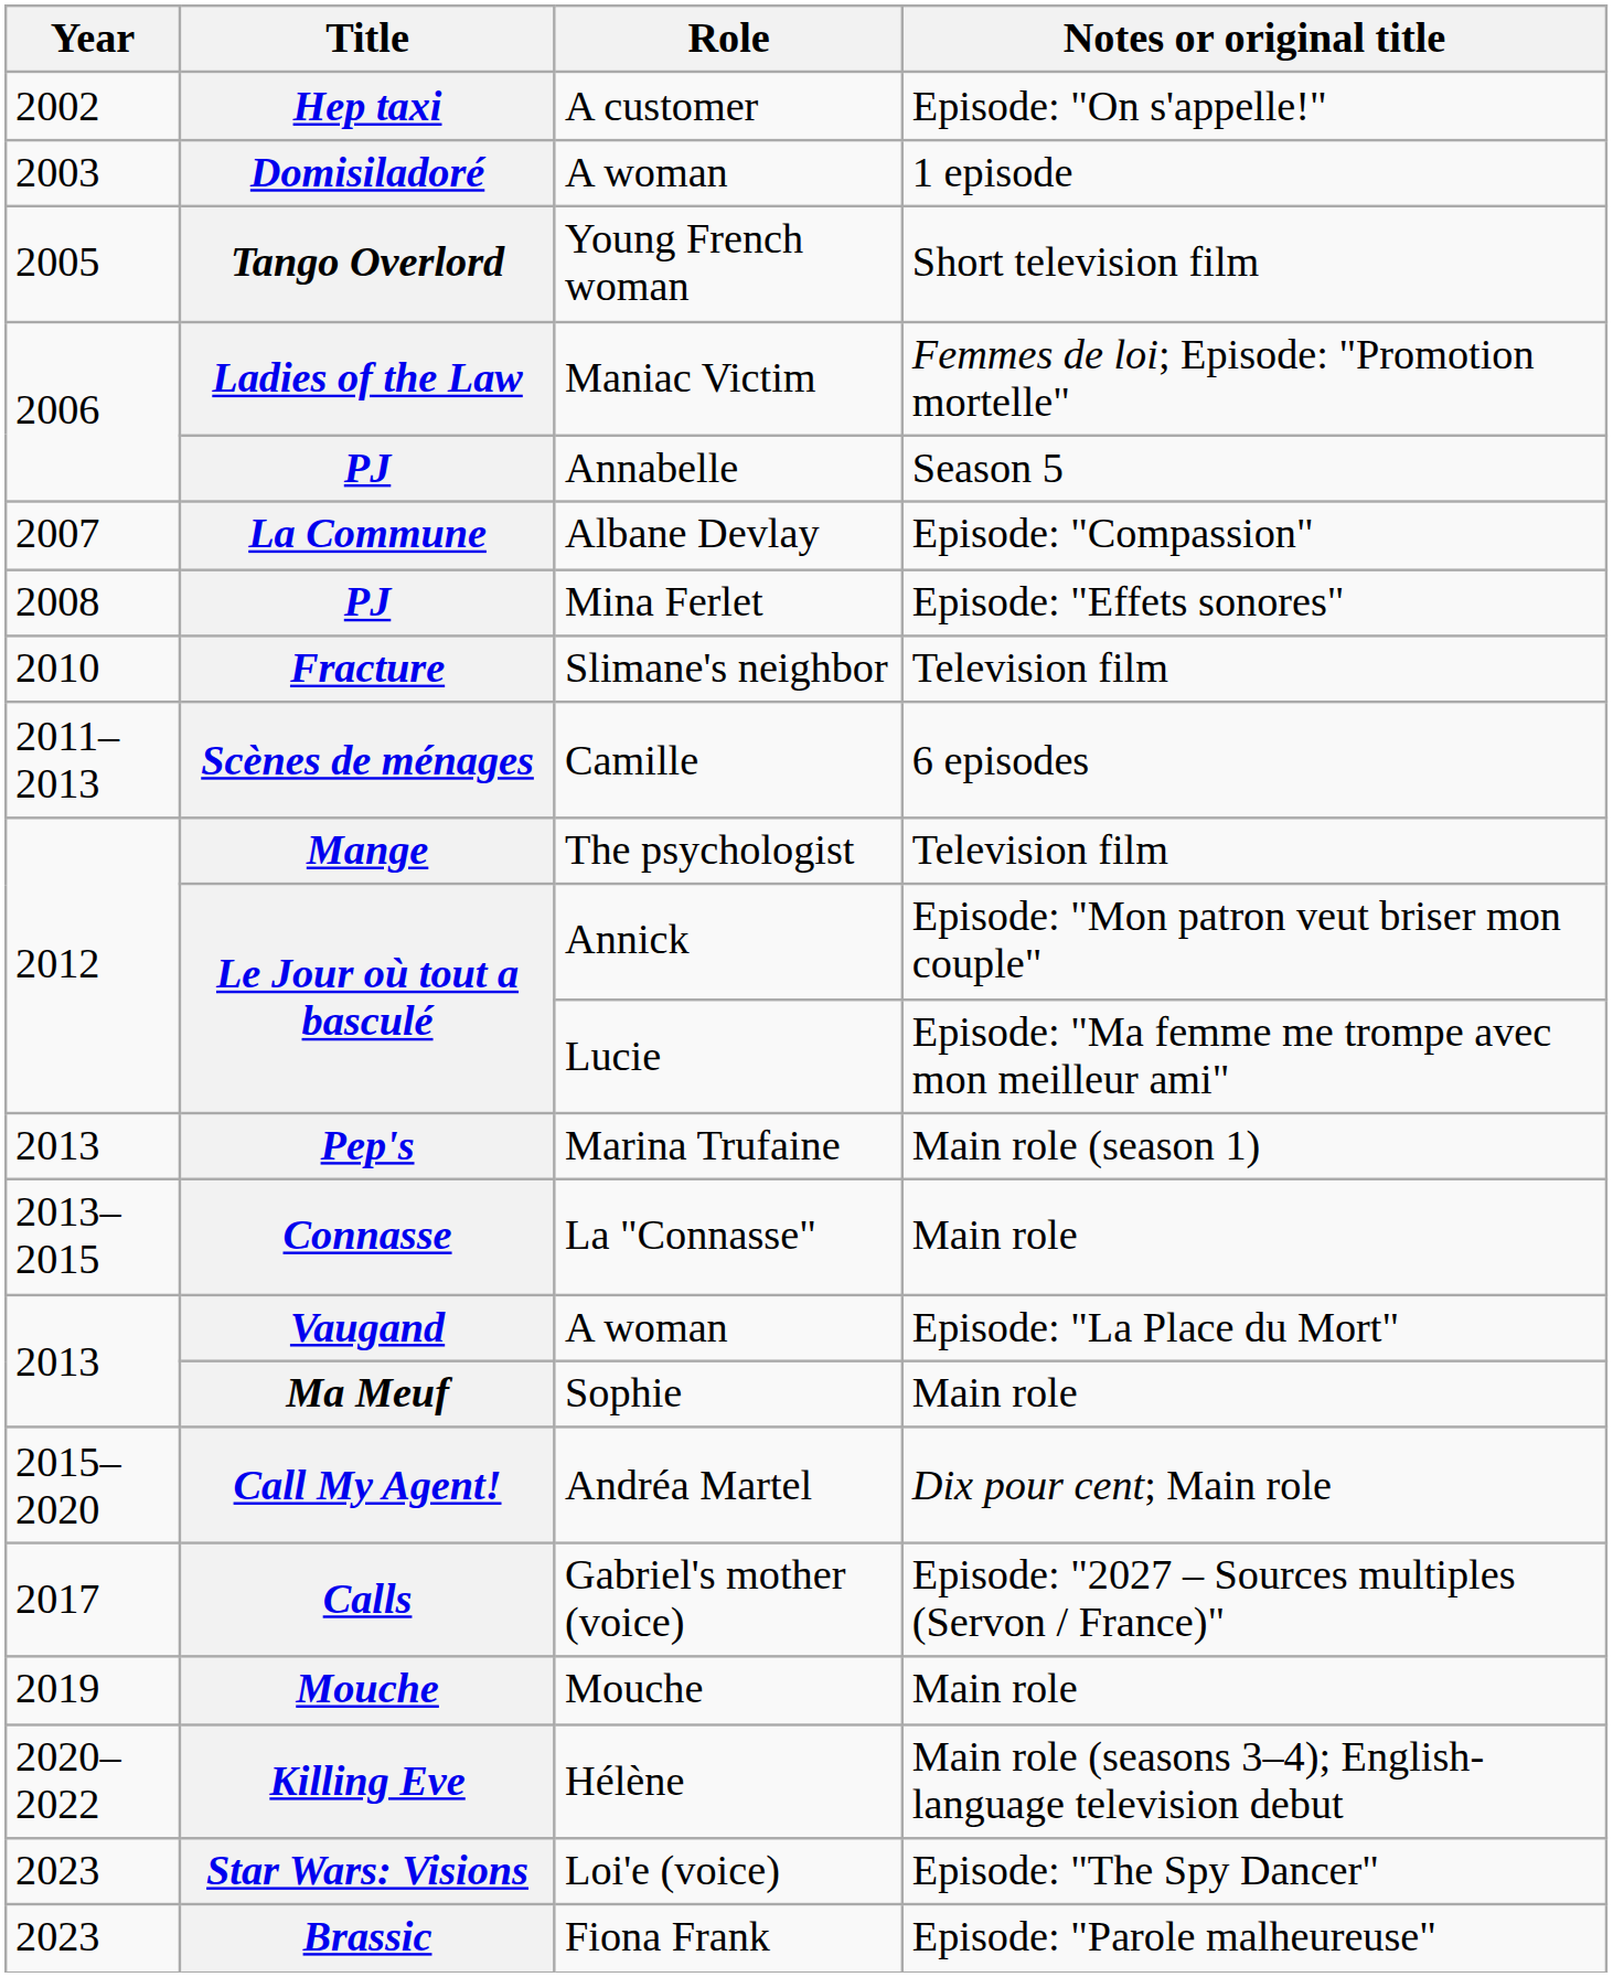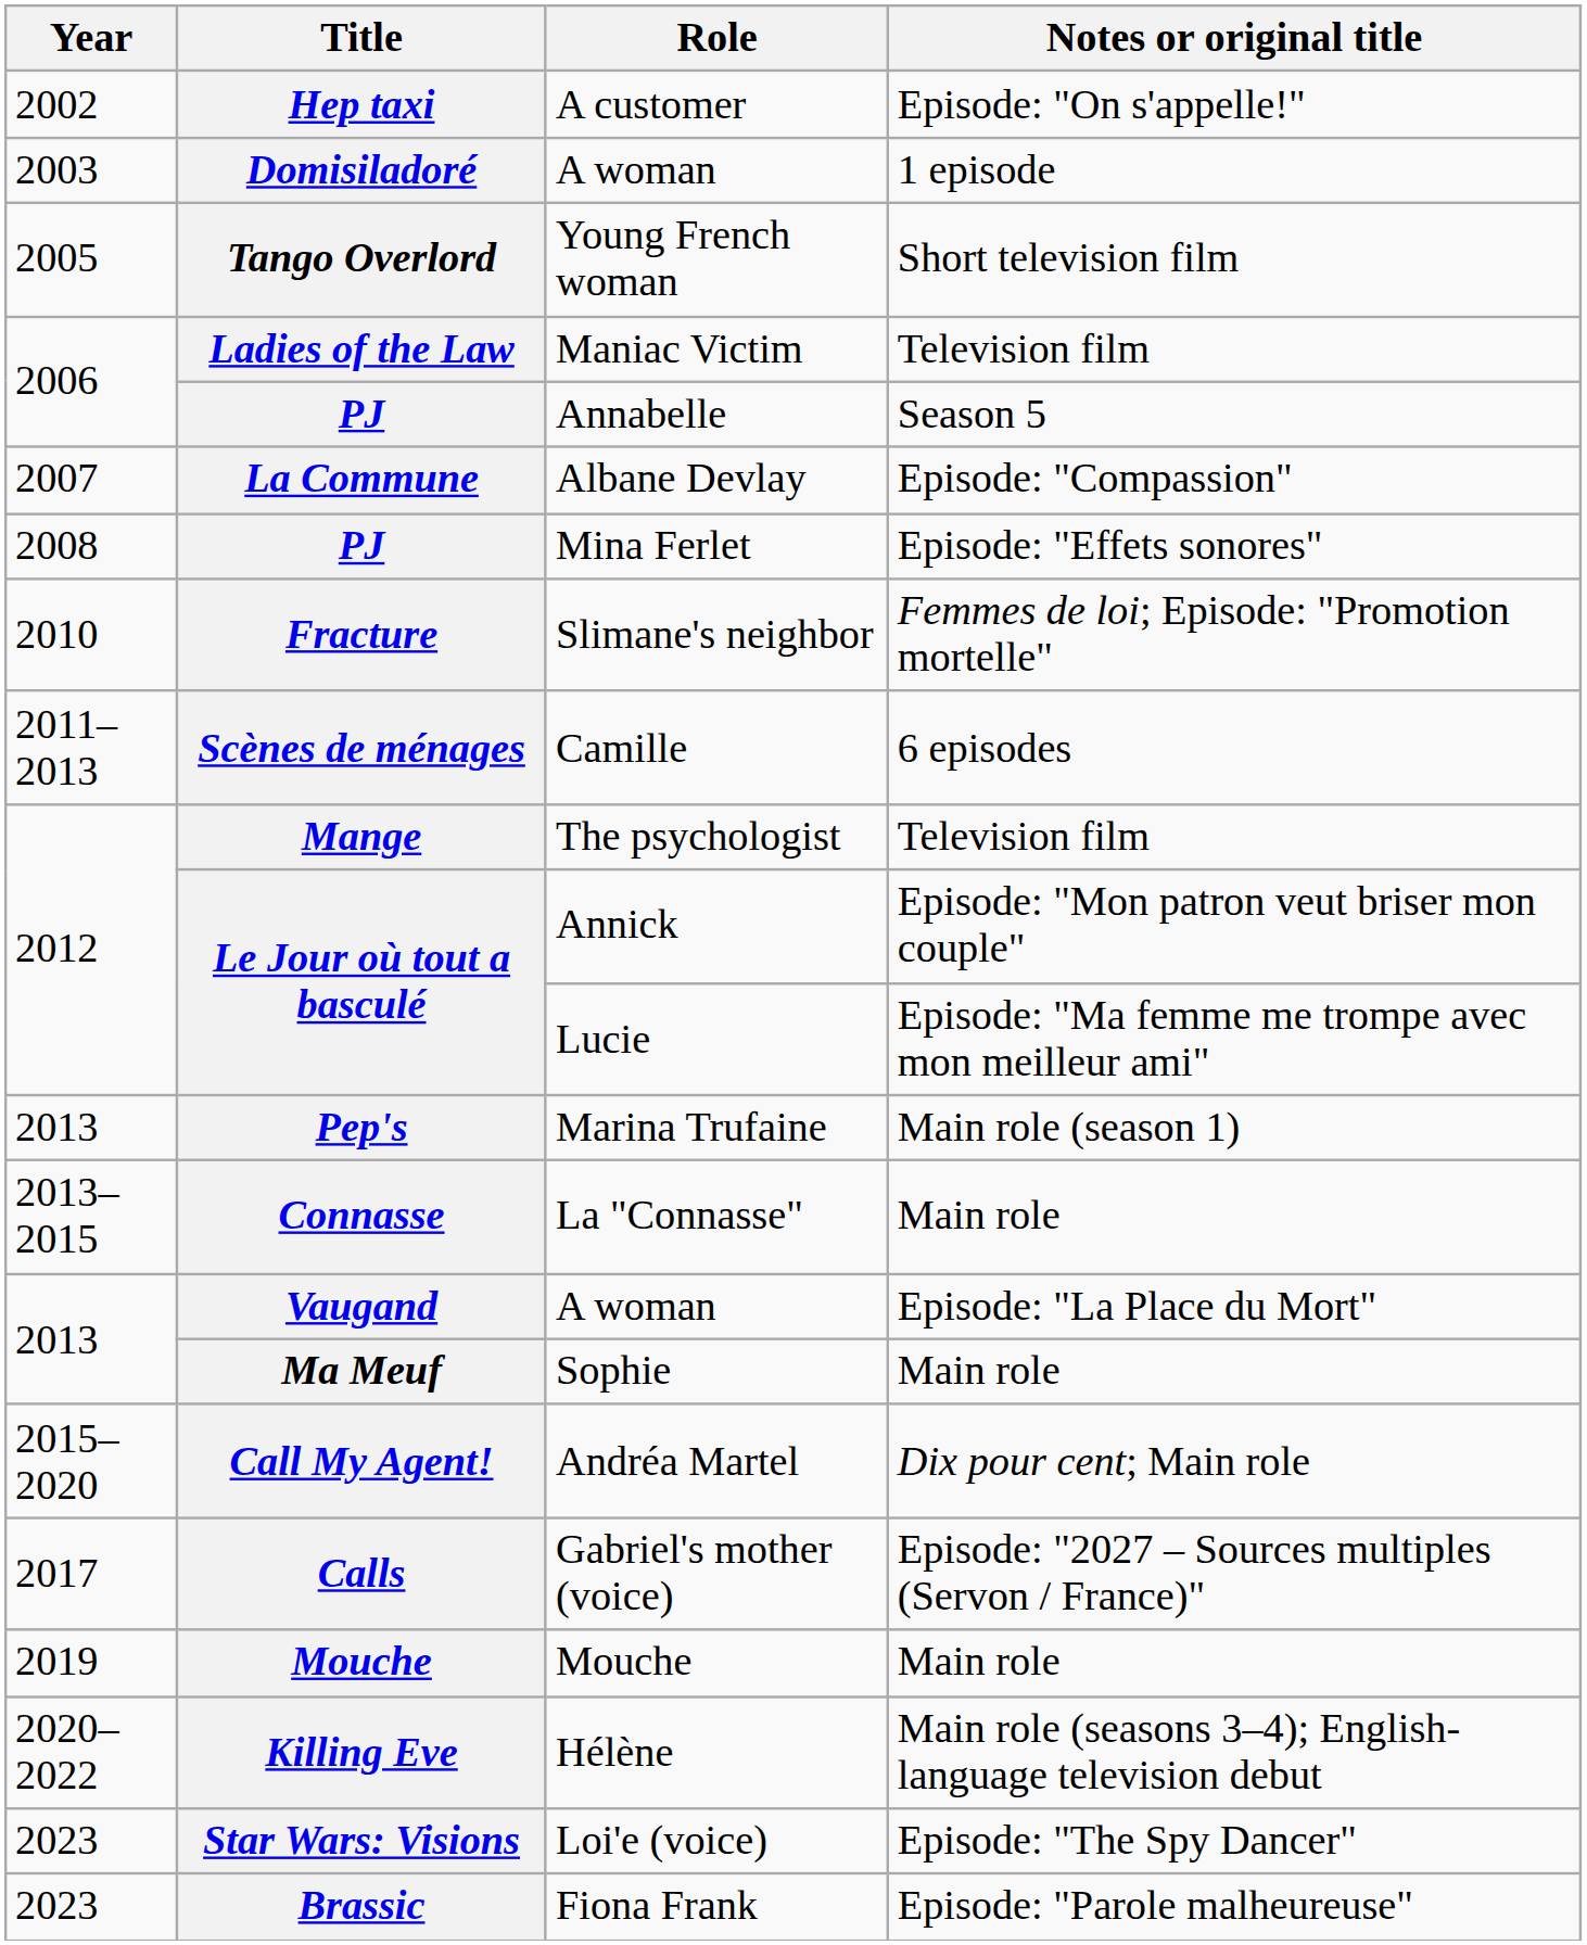 <table class="wikitable plainrowheaders sortable">
 <tr>
 <th scope="col">Year</th>
 <th scope="col">Title</th>
 <th scope="col">Role</th>
 <th scope="col" class="unsortable">Notes or original title</th>
 </tr>
 <tr>
 <td>2002</td>
 <th scope=row><em><a href='#'>Hep taxi</a></em></th>
 <td>A customer</td>
 <td>Episode: "On s'appelle!"</td>
 </tr>
 <tr>
 <td>2003</td>
 <th scope=row><em><a href='#'>Domisiladoré</a></em></th>
 <td>A woman</td>
 <td>1 episode</td>
 </tr>
 <tr>
 <td>2005</td>
 <th scope=row><em>Tango Overlord</em></th>
 <td>Young French woman</td>
 <td>Short television film</td>
 </tr>
 <tr>
 <td rowspan="2">2006</td>
 <th scope=row><em><a href='#'>Ladies of the Law</a></em></th>
 <td>Maniac Victim</td>
-<td><em>Femmes de loi</em>; Episode: "Promotion mortelle"</td>
+<td>Television film</td>
 </tr>
 <tr>
 <th scope=row><em><a href='#'>PJ</a></em></th>
 <td>Annabelle</td>
 <td>Season 5</td>
 </tr>
 <tr>
 <td>2007</td>
 <th scope=row><em><a href='#'>La Commune</a></em></th>
 <td>Albane Devlay</td>
 <td>Episode: "Compassion"</td>
 </tr>
 <tr>
 <td>2008</td>
 <th scope=row><em><a href='#'>PJ</a></em></th>
 <td>Mina Ferlet</td>
 <td>Episode: "Effets sonores"</td>
 </tr>
 <tr>
 <td>2010</td>
 <th scope=row><em><a href='#'>Fracture</a></em></th>
 <td>Slimane's neighbor</td>
-<td>Television film</td>
+<td><em>Femmes de loi</em>; Episode: "Promotion mortelle"</td>
 </tr>
 <tr>
 <td>2011–2013</td>
 <th scope=row><em><a href='#'>Scènes de ménages</a></em></th>
 <td>Camille</td>
 <td>6 episodes</td>
 </tr>
 <tr>
 <td rowspan="3">2012</td>
 <th scope=row><em><a href='#'>Mange</a></em></th>
 <td>The psychologist</td>
 <td>Television film</td>
 </tr>
 <tr>
 <th scope=row rowspan="2"><em><a href='#'>Le Jour où tout a basculé</a></em></th>
 <td>Annick</td>
 <td>Episode: "Mon patron veut briser mon couple"</td>
 </tr>
 <tr>
 <td>Lucie</td>
 <td>Episode: "Ma femme me trompe avec mon meilleur ami"</td>
 </tr>
 <tr>
 <td>2013</td>
 <th scope=row><em><a href='#'>Pep's</a></em></th>
 <td>Marina Trufaine</td>
 <td>Main role (season 1)</td>
 </tr>
 <tr>
 <td>2013–2015</td>
 <th scope=row><em><a href='#'>Connasse</a></em></th>
 <td>La "Connasse"</td>
 <td>Main role</td>
 </tr>
 <tr>
 <td rowspan="2">2013</td>
 <th scope=row><em><a href='#'>Vaugand</a></em></th>
 <td>A woman</td>
 <td>Episode: "La Place du Mort"</td>
 </tr>
 <tr>
 <th scope=row><em>Ma Meuf</em></th>
 <td>Sophie</td>
 <td>Main role</td>
 </tr>
 <tr>
 <td>2015–2020</td>
 <th scope=row><em><a href='#'>Call My Agent!</a></em></th>
 <td>Andréa Martel</td>
 <td><em>Dix pour cent</em>; Main role</td>
 </tr>
 <tr>
 <td>2017</td>
 <th scope=row><em><a href='#'>Calls</a></em></th>
 <td>Gabriel's mother (voice)</td>
 <td>Episode: "2027 – Sources multiples (Servon / France)"</td>
 </tr>
 <tr>
 <td>2019</td>
 <th scope=row><em><a href='#'>Mouche</a></em></th>
 <td>Mouche</td>
 <td>Main role</td>
 </tr>
 <tr>
 <td>2020–2022</td>
 <th scope=row><em><a href='#'>Killing Eve</a></em></th>
 <td>Hélène</td>
 <td>Main role (seasons 3–4); English-language television debut</td>
 </tr>
 <tr>
 <td>2023</td>
 <th scope=row><em><a href='#'>Star Wars: Visions</a></em></th>
 <td>Loi'e (voice)</td>
 <td>Episode: "The Spy Dancer"</td>
 </tr>
 <tr>
 <td>2023</td>
 <th scope=row><em><a href='#'>Brassic</a></em></th>
 <td>Fiona Frank</td>
 <td>Episode: "Parole malheureuse"</td>
 </tr>
 </table>
